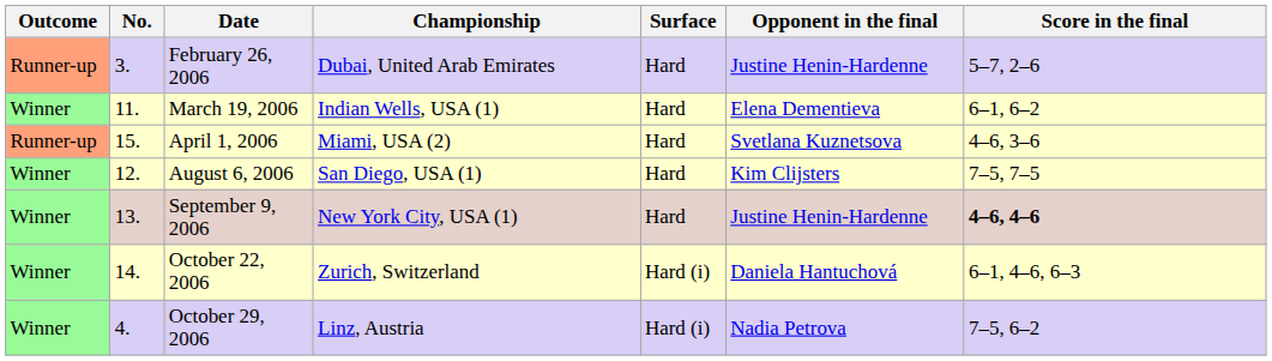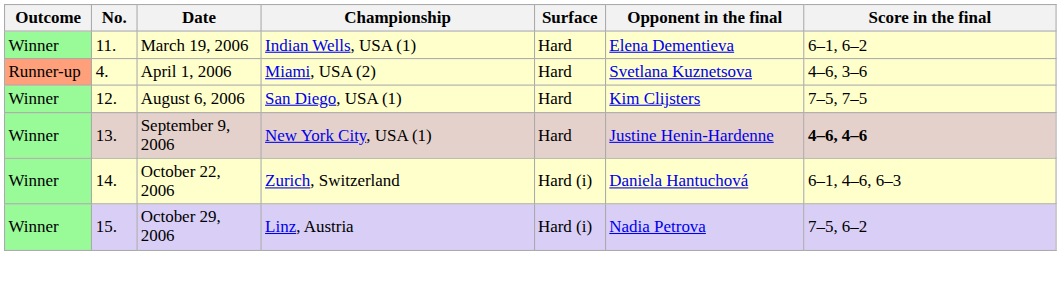 <table class="sortable wikitable">
 <tr>
 <th width=75>Outcome</th>
 <th width=35>No.</th>
 <th width=110>Date</th>
 <th width=250>Championship</th>
 <th width=60>Surface</th>
 <th width=180>Opponent in the final</th>
 <th width=230>Score in the final</th>
-</tr>
-<tr bgcolor=#D8CEF6>
-<td bgcolor=#FFA07A>Runner-up</td>
-<td>3.</td>
-<td>February 26, 2006</td>
-<td> <a href='#'>Dubai</a>, United Arab Emirates</td>
-<td>Hard</td>
-<td> <a href='#'>Justine Henin-Hardenne</a></td>
-<td>5–7, 2–6</td>
 </tr>
 <tr bgcolor=#ffffcc>
 <td bgcolor=98FB98>Winner</td>
 <td>11.</td>
 <td>March 19, 2006</td>
 <td> <a href='#'>Indian Wells</a>, USA (1)</td>
 <td>Hard</td>
 <td> <a href='#'>Elena Dementieva</a></td>
 <td>6–1, 6–2</td>
 </tr>
 <tr bgcolor=#ffffcc>
 <td bgcolor=#FFA07A>Runner-up</td>
-<td>15.</td>
+<td>4.</td>
 <td>April 1, 2006</td>
 <td> <a href='#'>Miami</a>, USA (2)</td>
 <td>Hard</td>
 <td> <a href='#'>Svetlana Kuznetsova</a></td>
 <td>4–6, 3–6</td>
 </tr>
 <tr bgcolor=#ffffcc>
 <td bgcolor=98FB98>Winner</td>
 <td>12.</td>
 <td>August 6, 2006</td>
 <td> <a href='#'>San Diego</a>, USA (1)</td>
 <td>Hard</td>
 <td> <a href='#'>Kim Clijsters</a></td>
 <td>7–5, 7–5</td>
 </tr>
 <tr bgcolor=#e5d1cb>
 <td bgcolor=#98FB98>Winner</td>
 <td>13.</td>
 <td>September 9, 2006</td>
 <td> <a href='#'>New York City</a>, USA (1)</td>
 <td>Hard</td>
 <td> <a href='#'>Justine Henin-Hardenne</a></td>
 <td><strong>4–6, 4–6</strong></td>
 </tr>
 <tr bgcolor=#ffffcc>
 <td bgcolor=#98FB98>Winner</td>
 <td>14.</td>
 <td>October 22, 2006</td>
 <td> <a href='#'>Zurich</a>, Switzerland</td>
 <td>Hard (i)</td>
 <td> <a href='#'>Daniela Hantuchová</a></td>
 <td>6–1, 4–6, 6–3</td>
 </tr>
 <tr bgcolor=#D8CEF6>
 <td bgcolor=#98FB98>Winner</td>
-<td>4.</td>
+<td>15.</td>
 <td>October 29, 2006</td>
 <td> <a href='#'>Linz</a>, Austria</td>
 <td>Hard (i)</td>
 <td> <a href='#'>Nadia Petrova</a></td>
 <td>7–5, 6–2</td>
 </tr>
 </table>
